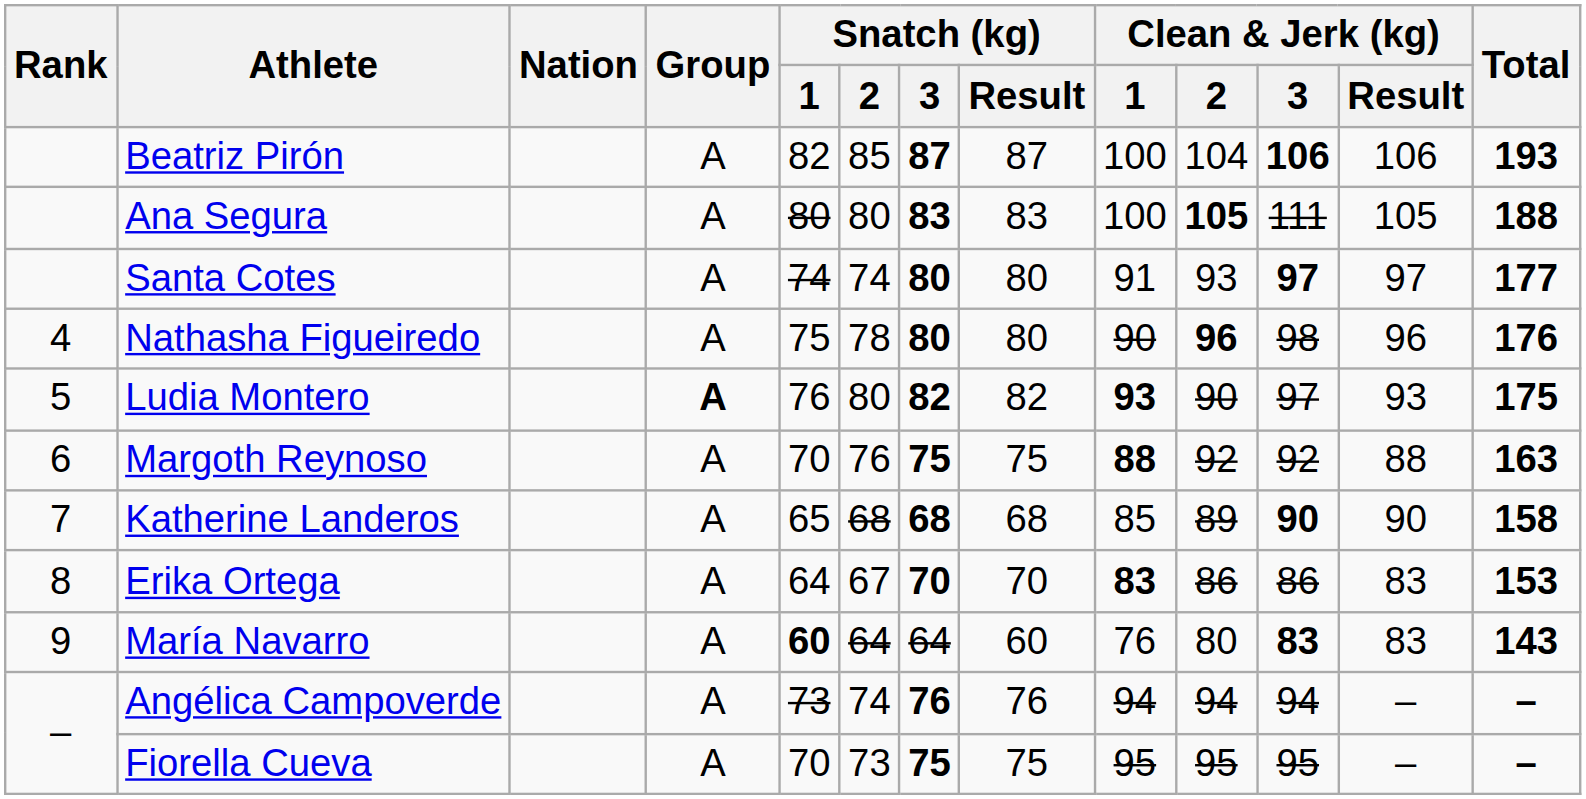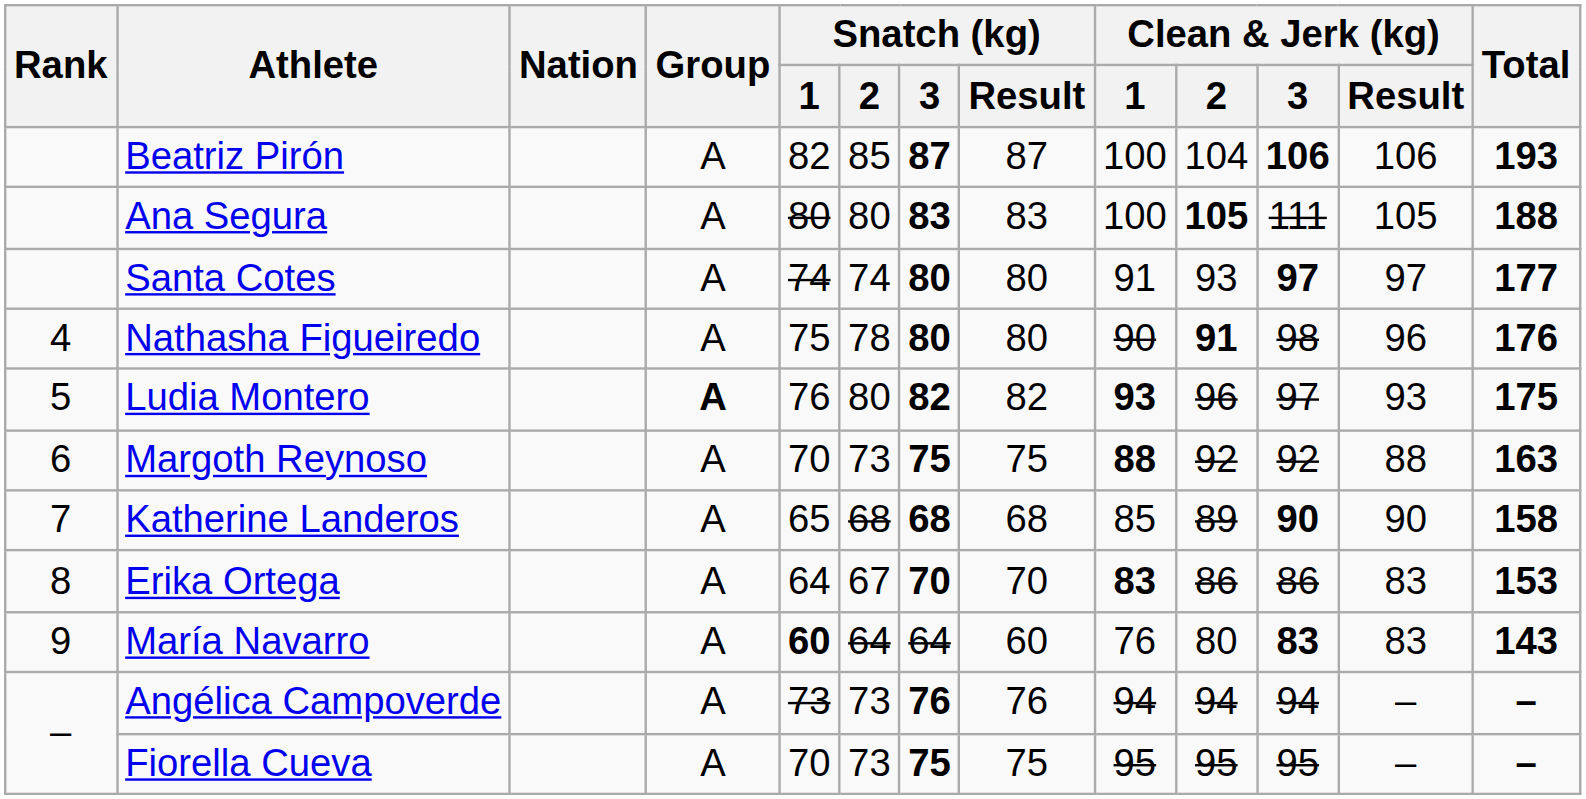 <table class="wikitable sortable" style="text-align:center;">
 <tr>
 <th rowspan=2>Rank</th>
 <th rowspan=2>Athlete</th>
 <th rowspan=2>Nation</th>
 <th rowspan=2>Group</th>
 <th colspan=4>Snatch (kg)</th>
 <th colspan=4>Clean & Jerk (kg)</th>
 <th rowspan=2>Total</th>
 </tr>
 <tr>
 <th>1</th>
 <th>2</th>
 <th>3</th>
 <th>Result</th>
 <th>1</th>
 <th>2</th>
 <th>3</th>
 <th>Result</th>
 </tr>
 <tr>
 <td></td>
 <td align=left><a href='#'>Beatriz Pirón</a></td>
 <td align=left></td>
 <td>A</td>
 <td>82</td>
 <td>85</td>
 <td><strong>87</strong></td>
 <td>87</td>
 <td>100</td>
 <td>104</td>
 <td><strong>106</strong></td>
 <td>106</td>
 <td><strong>193</strong></td>
 </tr>
 <tr>
 <td></td>
 <td align=left><a href='#'>Ana Segura</a></td>
 <td align=left></td>
 <td>A</td>
 <td><s>80</s></td>
 <td>80</td>
 <td><strong>83</strong></td>
 <td>83</td>
 <td>100</td>
 <td><strong>105</strong></td>
 <td><s>111</s></td>
 <td>105</td>
 <td><strong>188</strong></td>
 </tr>
 <tr>
 <td></td>
 <td align=left><a href='#'>Santa Cotes</a></td>
 <td align="left"></td>
 <td>A</td>
 <td><s>74</s></td>
 <td>74</td>
 <td><strong>80</strong></td>
 <td>80</td>
 <td>91</td>
 <td>93</td>
 <td><strong>97</strong></td>
 <td>97</td>
 <td><strong>177</strong></td>
 </tr>
 <tr>
 <td>4</td>
 <td align=left><a href='#'>Nathasha Figueiredo</a></td>
 <td align=left></td>
 <td>A</td>
 <td>75</td>
 <td>78</td>
 <td><strong>80</strong></td>
 <td>80</td>
 <td><s>90</s></td>
-<td><strong>96</strong></td>
+<td><strong>91</strong></td>
 <td><s>98</s></td>
 <td>96</td>
 <td><strong>176</strong></td>
 </tr>
 <tr>
 <td>5</td>
 <td align=left><a href='#'>Ludia Montero</a></td>
 <td align=left></td>
 <td><strong>A</strong></td>
 <td>76</td>
 <td>80</td>
 <td><strong>82</strong></td>
 <td>82</td>
 <td><strong>93</strong></td>
-<td><s>90</s></td>
+<td><s>96</s></td>
 <td><s>97</s></td>
 <td>93</td>
 <td><strong>175</strong></td>
 </tr>
 <tr>
 <td>6</td>
 <td align=left><a href='#'>Margoth Reynoso</a></td>
 <td align="left"></td>
 <td>A</td>
 <td>70</td>
-<td>76</td>
+<td>73</td>
 <td><strong>75</strong></td>
 <td>75</td>
 <td><strong>88</strong></td>
 <td><s>92</s></td>
 <td><s>92</s></td>
 <td>88</td>
 <td><strong>163</strong></td>
 </tr>
 <tr>
 <td>7</td>
 <td align=left><a href='#'>Katherine Landeros</a></td>
 <td align="left"></td>
 <td>A</td>
 <td>65</td>
 <td><s>68</s></td>
 <td><strong>68</strong></td>
 <td>68</td>
 <td>85</td>
 <td><s>89</s></td>
 <td><strong>90</strong></td>
 <td>90</td>
 <td><strong>158</strong></td>
 </tr>
 <tr>
 <td>8</td>
 <td align=left><a href='#'>Erika Ortega</a></td>
 <td align="left"></td>
 <td>A</td>
 <td>64</td>
 <td>67</td>
 <td><strong>70</strong></td>
 <td>70</td>
 <td><strong>83</strong></td>
 <td><s>86</s></td>
 <td><s>86</s></td>
 <td>83</td>
 <td><strong>153</strong></td>
 </tr>
 <tr>
 <td>9</td>
 <td align=left><a href='#'>María Navarro</a></td>
 <td align="left"></td>
 <td>A</td>
 <td><strong>60</strong></td>
 <td><s>64</s></td>
 <td><s>64</s></td>
 <td>60</td>
 <td>76</td>
 <td>80</td>
 <td><strong>83</strong></td>
 <td>83</td>
 <td><strong>143</strong></td>
 </tr>
 <tr>
 <td rowspan=2>–</td>
 <td align="left"><a href='#'>Angélica Campoverde</a></td>
 <td align="left"></td>
 <td>A</td>
 <td><s>73</s></td>
-<td>74</td>
+<td>73</td>
 <td><strong>76</strong></td>
 <td>76</td>
 <td><s>94</s></td>
 <td><s>94</s></td>
 <td><s>94</s></td>
 <td>–</td>
 <td><strong>–</strong></td>
 </tr>
 <tr>
 <td align=left><a href='#'>Fiorella Cueva</a></td>
 <td align=left></td>
 <td>A</td>
 <td>70</td>
 <td>73</td>
 <td><strong>75</strong></td>
 <td>75</td>
 <td><s>95</s></td>
 <td><s>95</s></td>
 <td><s>95</s></td>
 <td>–</td>
 <td><strong>–</strong></td>
 </tr>
 </table>
